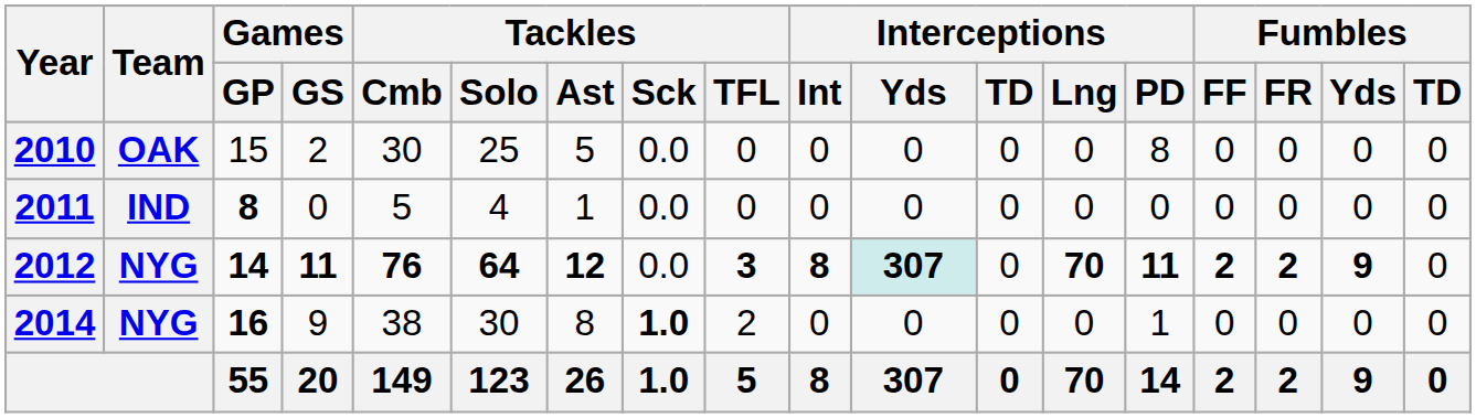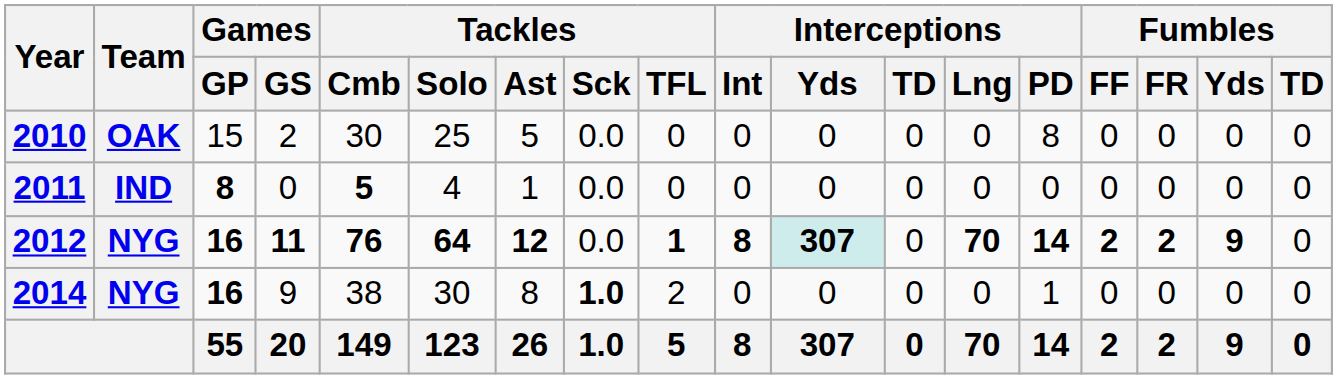 <table class="wikitable" style="text-align:center">
 <tr>
 <th rowspan="2">Year</th>
 <th rowspan="2">Team</th>
 <th colspan="2">Games</th>
 <th colspan="5">Tackles</th>
 <th colspan="5">Interceptions</th>
 <th colspan="4">Fumbles</th>
 </tr>
 <tr>
 <th>GP</th>
 <th>GS</th>
 <th>Cmb</th>
 <th>Solo</th>
 <th>Ast</th>
 <th>Sck</th>
 <th>TFL</th>
 <th>Int</th>
 <th>Yds</th>
 <th>TD</th>
 <th>Lng</th>
 <th>PD</th>
 <th>FF</th>
 <th>FR</th>
 <th>Yds</th>
 <th>TD</th>
 </tr>
 <tr>
 <th><a href='#'>2010</a></th>
 <th><a href='#'>OAK</a></th>
 <td>15</td>
 <td>2</td>
 <td>30</td>
 <td>25</td>
 <td>5</td>
 <td>0.0</td>
 <td>0</td>
 <td>0</td>
 <td>0</td>
 <td>0</td>
 <td>0</td>
 <td>8</td>
 <td>0</td>
 <td>0</td>
 <td>0</td>
 <td>0</td>
 </tr>
 <tr>
 <th><a href='#'>2011</a></th>
 <th><a href='#'>IND</a></th>
 <td><strong>8</strong></td>
 <td>0</td>
-<td>5</td>
+<td><strong>5</strong></td>
 <td>4</td>
 <td>1</td>
 <td>0.0</td>
 <td>0</td>
 <td>0</td>
 <td>0</td>
 <td>0</td>
 <td>0</td>
 <td>0</td>
 <td>0</td>
 <td>0</td>
 <td>0</td>
 <td>0</td>
 </tr>
 <tr>
 <th><a href='#'>2012</a></th>
 <th><a href='#'>NYG</a></th>
-<td><strong>14</strong></td>
+<td><strong>16</strong></td>
 <td><strong>11</strong></td>
 <td><strong>76</strong></td>
 <td><strong>64</strong></td>
 <td><strong>12</strong></td>
 <td>0.0</td>
-<td><strong>3</strong></td>
+<td><strong>1</strong></td>
 <td><strong>8</strong></td>
 <td style="background:#cfecec; width:3em;"><strong>307</strong></td>
 <td>0</td>
 <td><strong>70</strong></td>
-<td><strong>11</strong></td>
+<td><strong>14</strong></td>
 <td><strong>2</strong></td>
 <td><strong>2</strong></td>
 <td><strong>9</strong></td>
 <td>0</td>
 </tr>
 <tr>
 <th><a href='#'>2014</a></th>
 <th><a href='#'>NYG</a></th>
 <td><strong>16</strong></td>
 <td>9</td>
 <td>38</td>
 <td>30</td>
 <td>8</td>
 <td><strong>1.0</strong></td>
 <td>2</td>
 <td>0</td>
 <td>0</td>
 <td>0</td>
 <td>0</td>
 <td>1</td>
 <td>0</td>
 <td>0</td>
 <td>0</td>
 <td>0</td>
 </tr>
 <tr>
 <th colspan="2"></th>
 <th>55</th>
 <th>20</th>
 <th>149</th>
 <th>123</th>
 <th>26</th>
 <th>1.0</th>
 <th>5</th>
 <th>8</th>
 <th>307</th>
 <th>0</th>
 <th>70</th>
 <th>14</th>
 <th>2</th>
 <th>2</th>
 <th>9</th>
 <th>0</th>
 </tr>
 </table>
